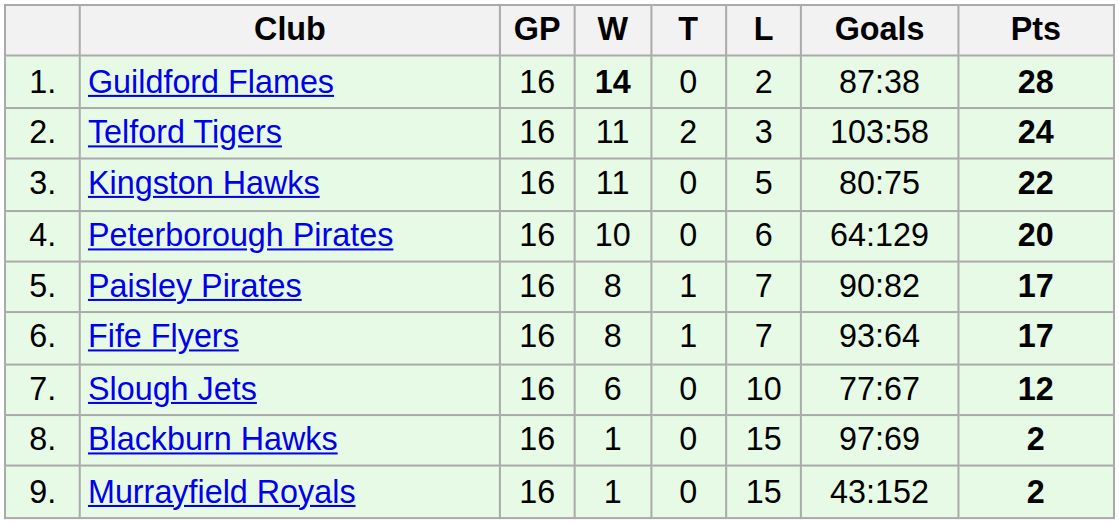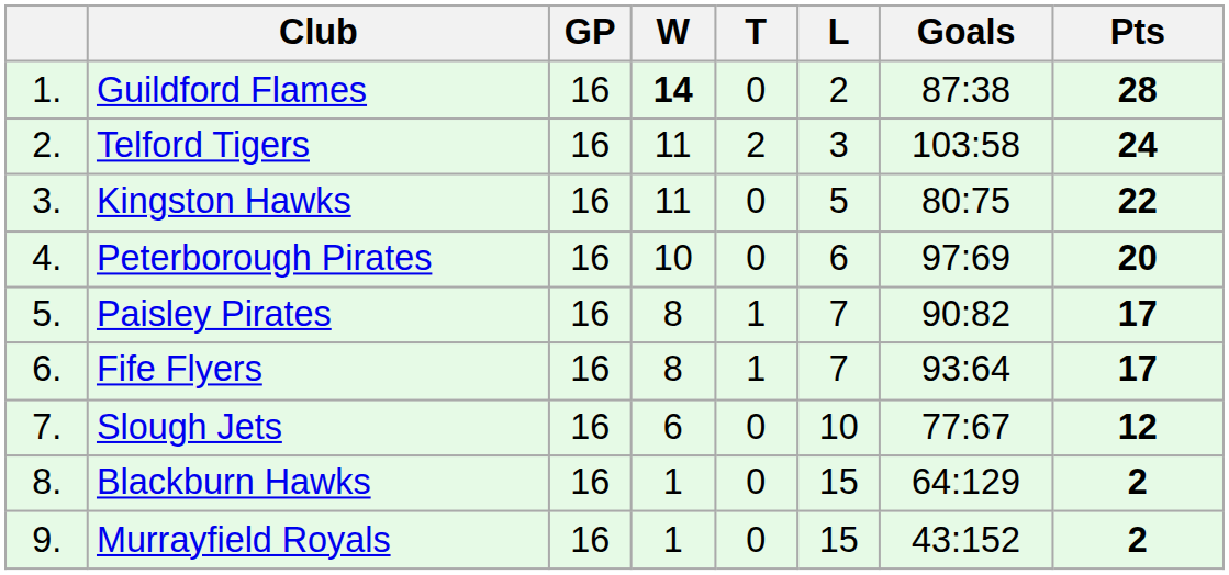 <table class="wikitable">
 <tr>
 <th width="30"></th>
 <th width="200">Club</th>
 <th width="30">GP</th>
 <th width="30">W</th>
 <th width="30">T</th>
 <th width="30">L</th>
 <th width="70">Goals</th>
 <th width="70">Pts</th>
 </tr>
 <tr bgcolor="#e6fae6" align="center">
 <td>1.</td>
 <td align="left"><a href='#'>Guildford Flames</a></td>
 <td>16</td>
 <td><strong>14</strong></td>
 <td>0</td>
 <td>2</td>
 <td>87:38</td>
 <td><strong>28</strong></td>
 </tr>
 <tr bgcolor="#e6fae6" align="center">
 <td>2.</td>
 <td align="left"><a href='#'>Telford Tigers</a></td>
 <td>16</td>
 <td>11</td>
 <td>2</td>
 <td>3</td>
 <td>103:58</td>
 <td><strong>24</strong></td>
 </tr>
 <tr bgcolor="#e6fae6" align="center">
 <td>3.</td>
 <td align="left"><a href='#'>Kingston Hawks</a></td>
 <td>16</td>
 <td>11</td>
 <td>0</td>
 <td>5</td>
 <td>80:75</td>
 <td><strong>22</strong></td>
 </tr>
 <tr bgcolor="#e6fae6" align="center">
 <td>4.</td>
 <td align="left"><a href='#'>Peterborough Pirates</a></td>
 <td>16</td>
 <td>10</td>
 <td>0</td>
 <td>6</td>
-<td>64:129</td>
+<td>97:69</td>
 <td><strong>20</strong></td>
 </tr>
 <tr bgcolor="#e6fae6" align="center">
 <td>5.</td>
 <td align="left"><a href='#'>Paisley Pirates</a></td>
 <td>16</td>
 <td>8</td>
 <td>1</td>
 <td>7</td>
 <td>90:82</td>
 <td><strong>17</strong></td>
 </tr>
 <tr bgcolor="#e6fae6" align="center">
 <td>6.</td>
 <td align="left"><a href='#'>Fife Flyers</a></td>
 <td>16</td>
 <td>8</td>
 <td>1</td>
 <td>7</td>
 <td>93:64</td>
 <td><strong>17</strong></td>
 </tr>
 <tr bgcolor="#e6fae6" align="center">
 <td>7.</td>
 <td align="left"><a href='#'>Slough Jets</a></td>
 <td>16</td>
 <td>6</td>
 <td>0</td>
 <td>10</td>
 <td>77:67</td>
 <td><strong>12</strong></td>
 </tr>
 <tr bgcolor="#e6fae6" align="center">
 <td>8.</td>
 <td align="left"><a href='#'>Blackburn Hawks</a></td>
 <td>16</td>
 <td>1</td>
 <td>0</td>
 <td>15</td>
-<td>97:69</td>
+<td>64:129</td>
 <td><strong>2</strong></td>
 </tr>
 <tr bgcolor="#e6fae6" align="center">
 <td>9.</td>
 <td align="left"><a href='#'>Murrayfield Royals</a></td>
 <td>16</td>
 <td>1</td>
 <td>0</td>
 <td>15</td>
 <td>43:152</td>
 <td><strong>2</strong></td>
 </tr>
 </table>
